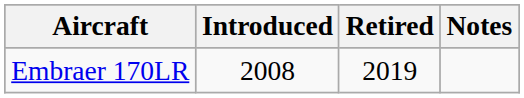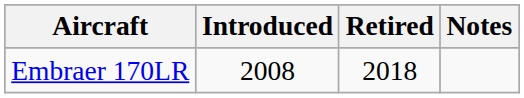 <table class="wikitable" style="text-align:center;">
 <tr>
 <th><span>Aircraft</span></th>
 <th><span>Introduced</span></th>
 <th><span>Retired</span></th>
 <th><span>Notes</span></th>
 </tr>
 <tr>
 <td><a href='#'>Embraer 170LR</a></td>
 <td style="text-align:center">2008</td>
-<td style="text-align:center">2019</td>
+<td style="text-align:center">2018</td>
 <td></td>
 </tr>
 </table>
